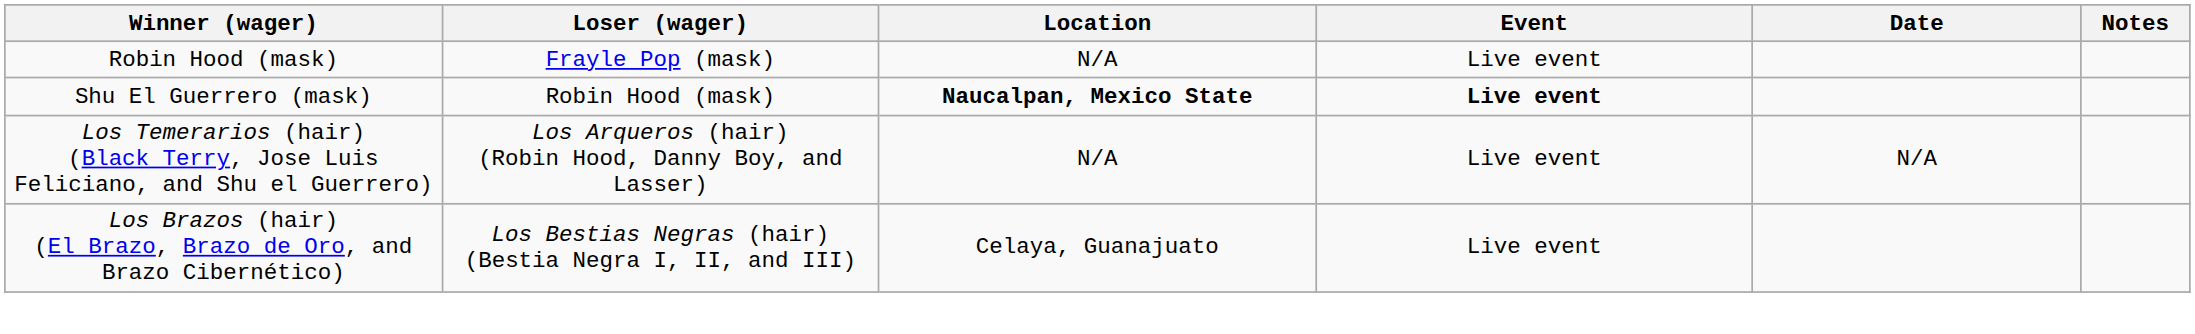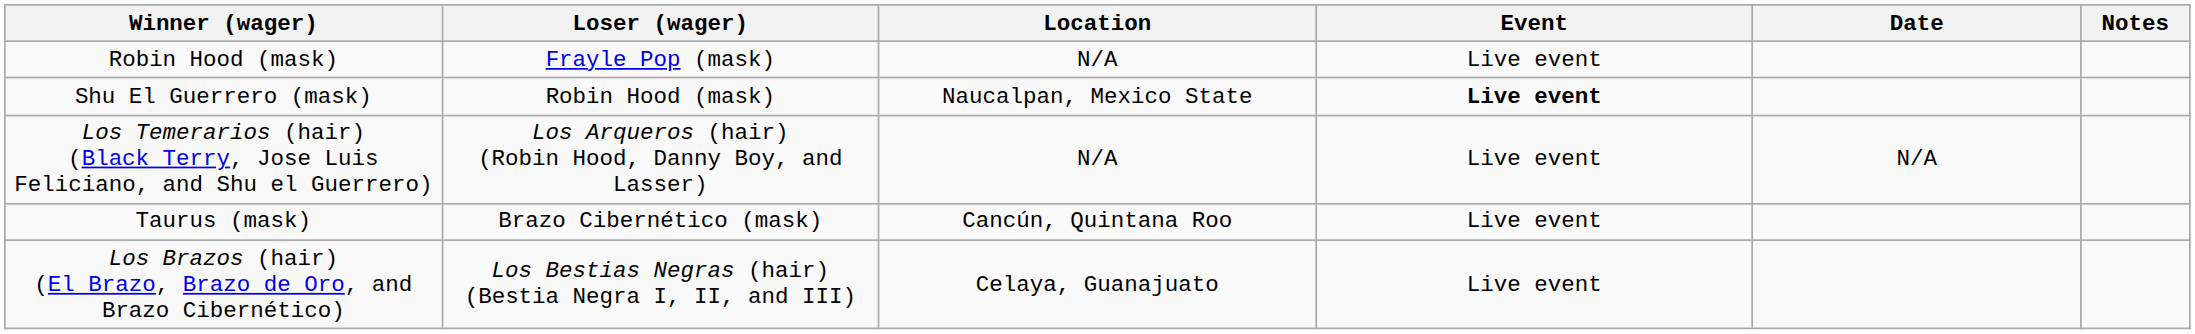 <table class="wikitable sortable" width=100%  style="text-align: center">
 <tr>
 <th width=20% scope="col">Winner (wager)</th>
 <th width=20% scope="col">Loser (wager)</th>
 <th width=20% scope="col">Location</th>
 <th width=20% scope="col">Event</th>
 <th width=15% scope="col">Date</th>
 <th class="unsortable" width=5% scope="col">Notes</th>
 </tr>
 <tr>
 <td>Robin Hood (mask)</td>
 <td><a href='#'>Frayle Pop</a> (mask)</td>
 <td>N/A</td>
 <td>Live event</td>
 <td></td>
 <td></td>
 </tr>
 <tr>
 <td>Shu El Guerrero (mask)</td>
 <td>Robin Hood (mask)</td>
-<td><strong>Naucalpan, Mexico State</strong></td>
+<td>Naucalpan, Mexico State</td>
 <td><strong>Live event</strong></td>
 <td></td>
 <td></td>
 </tr>
 <tr>
 <td><em>Los Temerarios</em> (hair)<br>(<a href='#'>Black Terry</a>, Jose Luis Feliciano, and Shu el Guerrero)</td>
 <td><em>Los Arqueros</em> (hair)<br>(Robin Hood, Danny Boy, and Lasser)</td>
 <td>N/A</td>
 <td>Live event</td>
 <td>N/A</td>
 <td></td>
 </tr>
 <tr>
+<td>Taurus (mask)</td>
+<td>Brazo Cibernético (mask)</td>
+<td>Cancún, Quintana Roo</td>
+<td>Live event</td>
+<td></td>
+<td></td>
+</tr>
+<tr>
 <td><em>Los Brazos</em> (hair)<br>(<a href='#'>El Brazo</a>, <a href='#'>Brazo de Oro</a>, and Brazo Cibernético)</td>
 <td><em>Los Bestias Negras</em> (hair)<br>(Bestia Negra I, II, and III)</td>
 <td>Celaya, Guanajuato</td>
 <td>Live event</td>
 <td></td>
 <td></td>
 </tr>
 </table>
